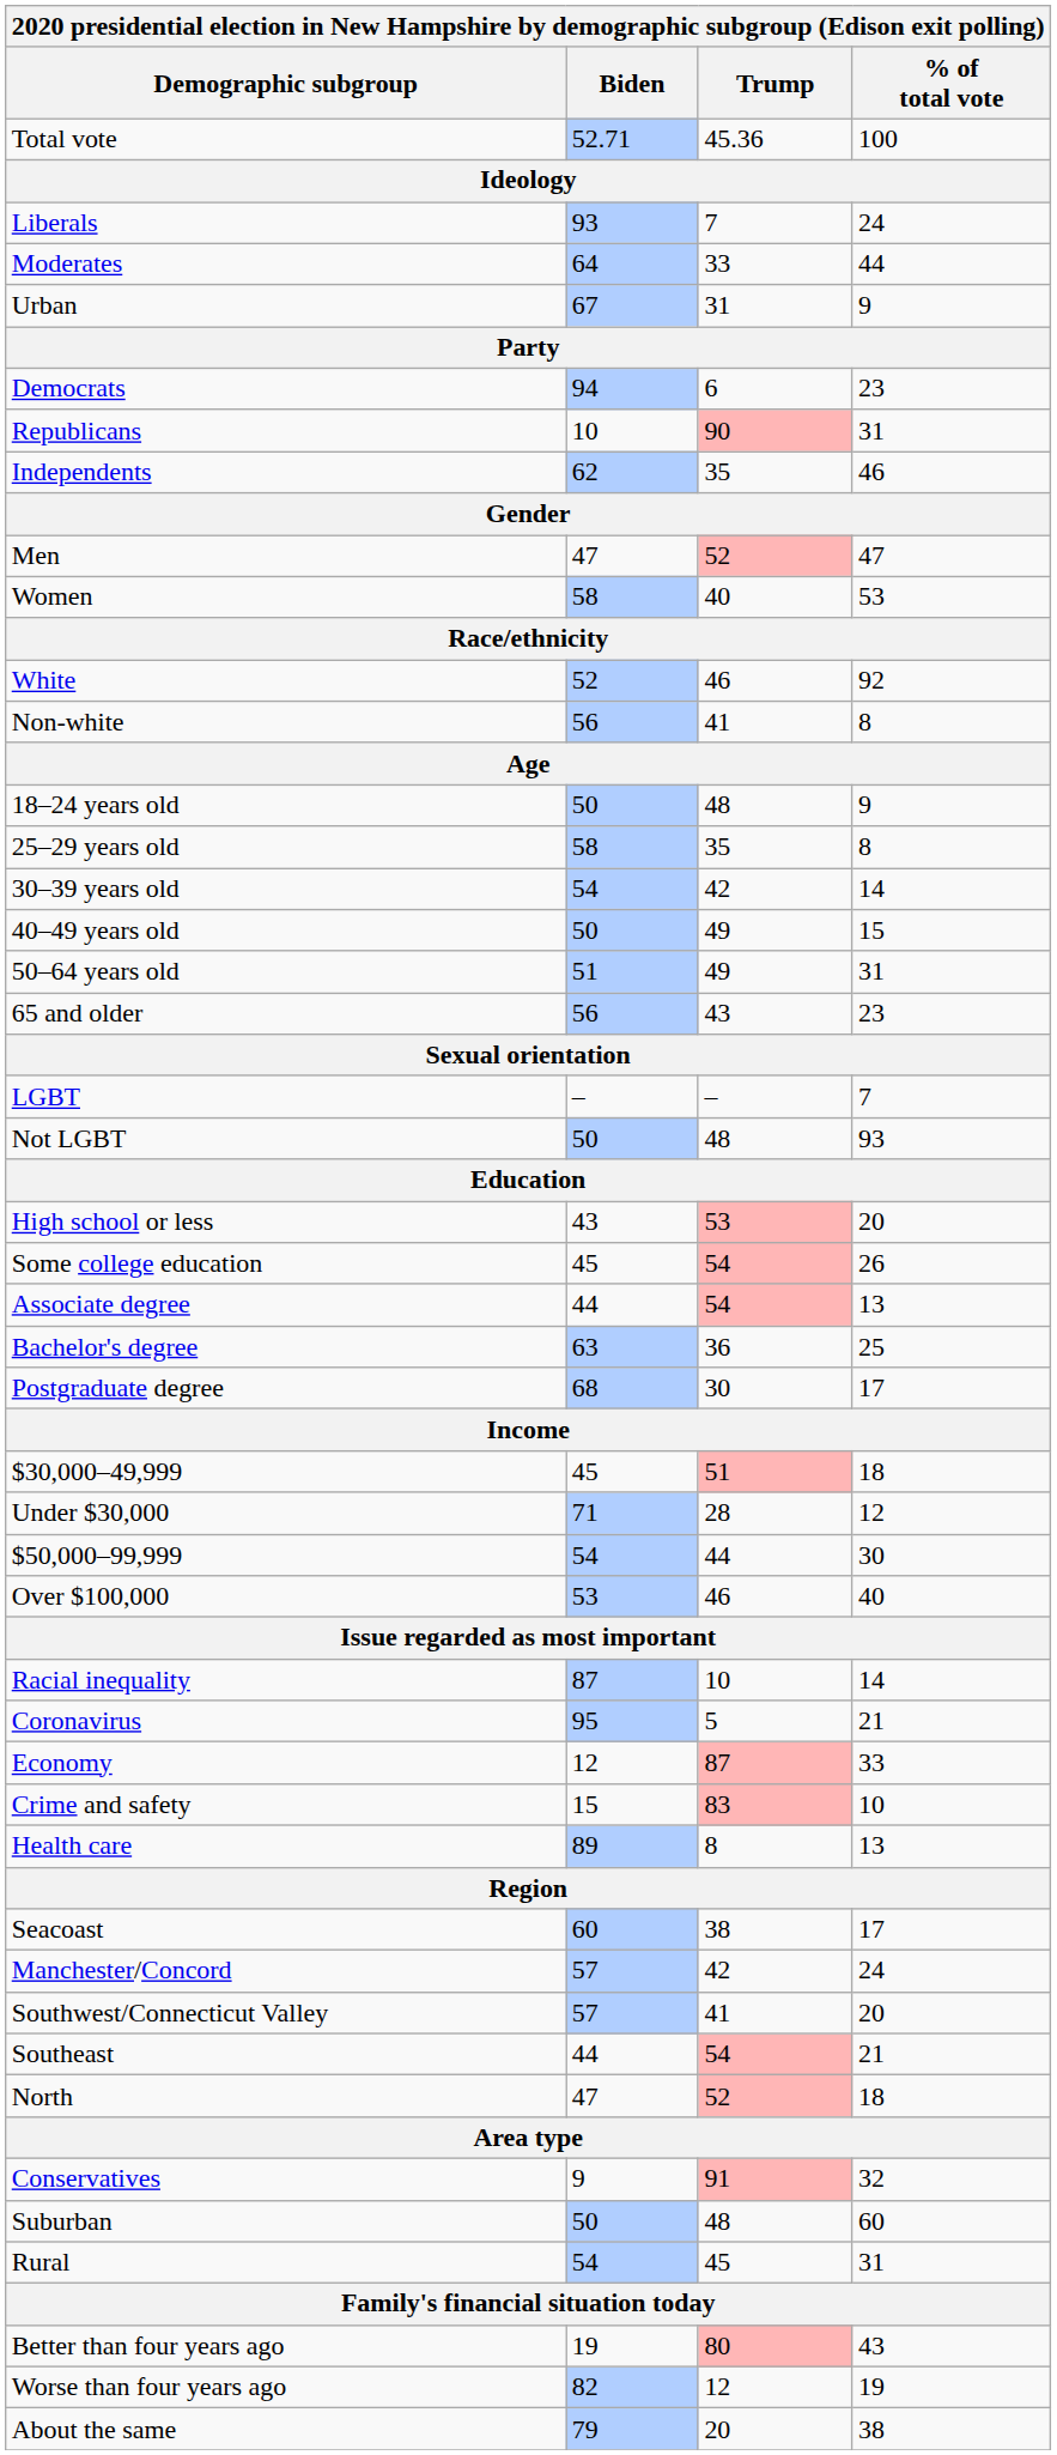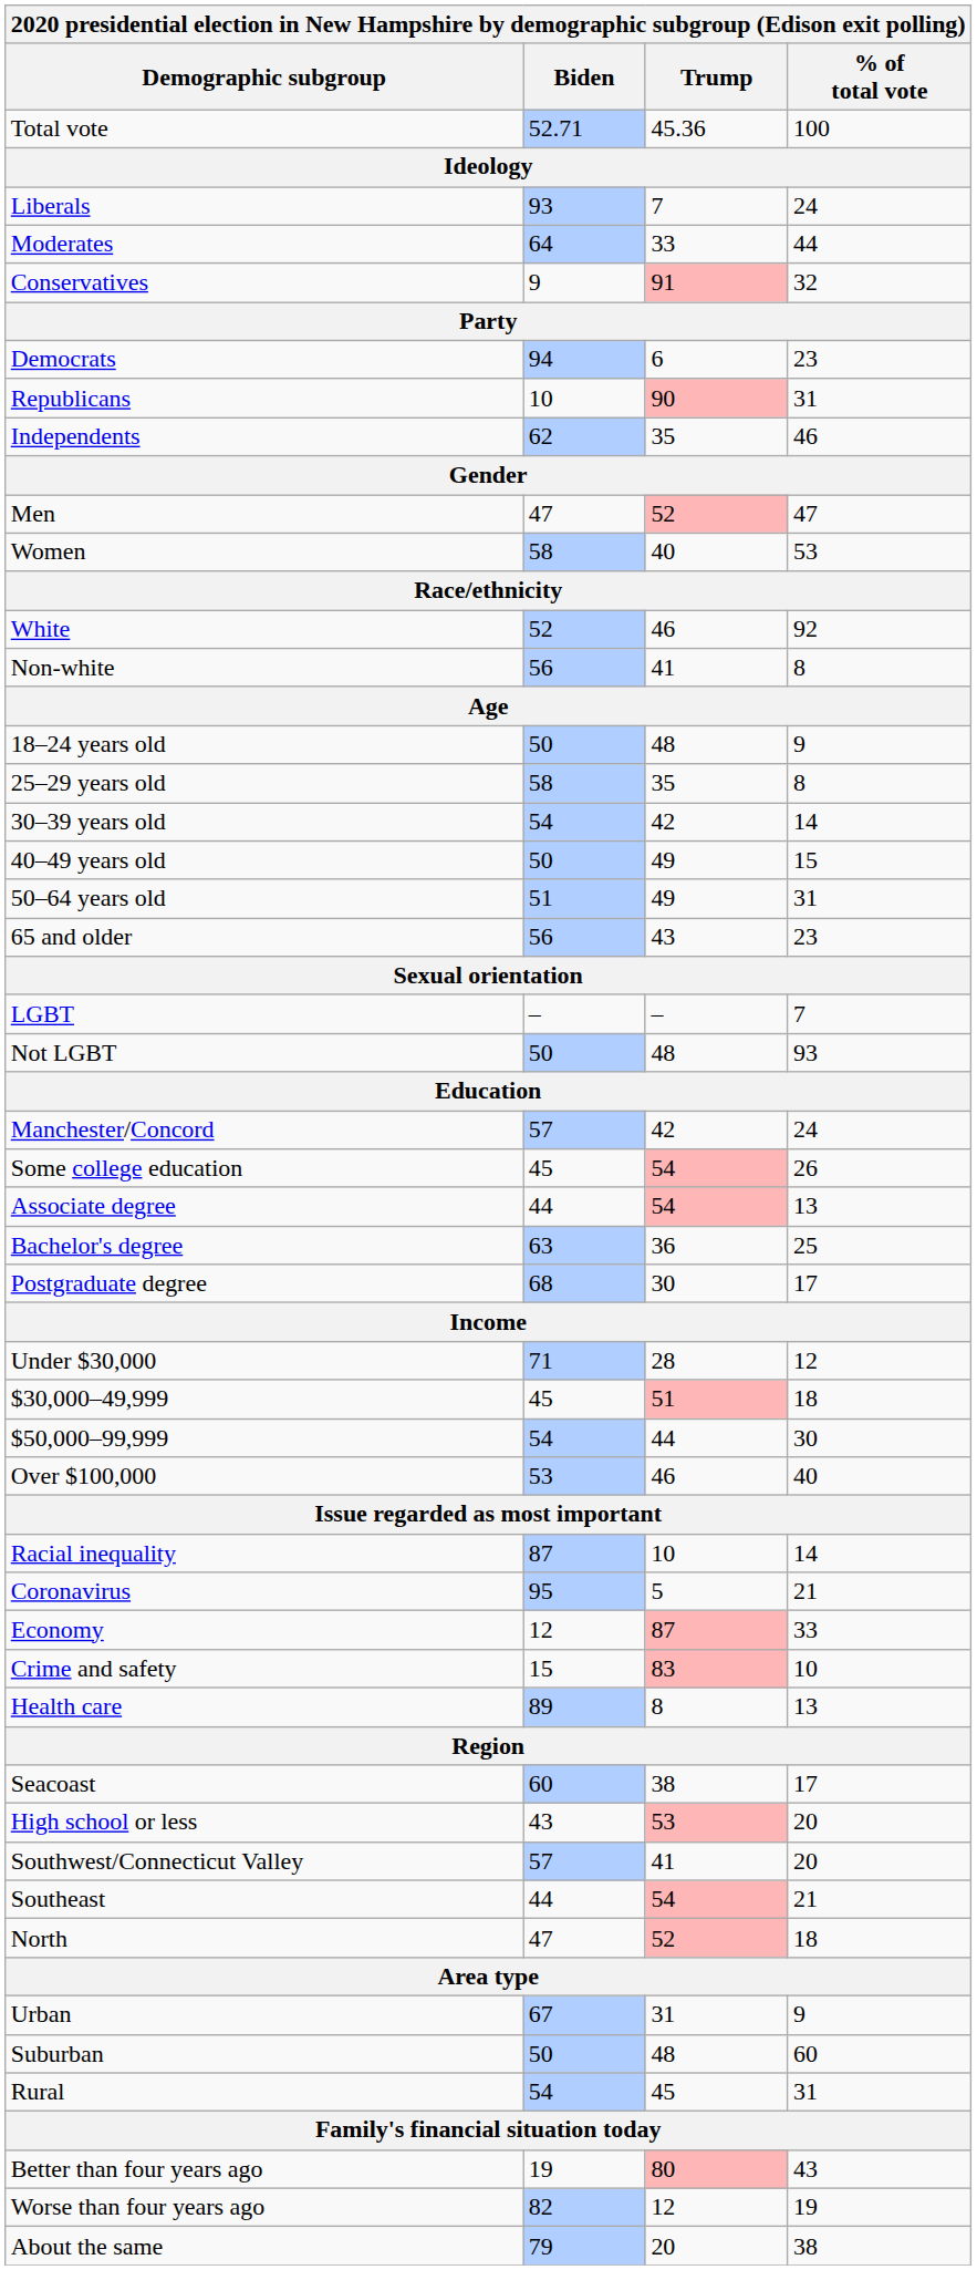 <table class="wikitable sortable">
 <tr>
 <th colspan="4">2020 presidential election in New Hampshire by demographic subgroup (Edison exit polling)</th>
 </tr>
 <tr>
 <th>Demographic subgroup</th>
 <th>Biden</th>
 <th>Trump</th>
 <th>% of<br>total vote</th>
 </tr>
 <tr>
 <td>Total vote</td>
 <td style="text-align:left; background:#b0ceff;">52.71</td>
 <td>45.36</td>
 <td>100</td>
 </tr>
 <tr>
 <th colspan="4">Ideology</th>
 </tr>
 <tr>
 <td><a href='#'>Liberals</a></td>
 <td style="text-align:left; background:#b0ceff;">93</td>
 <td>7</td>
 <td>24</td>
 </tr>
 <tr>
 <td><a href='#'>Moderates</a></td>
 <td style="text-align:left; background:#b0ceff;">64</td>
 <td>33</td>
 <td>44</td>
 </tr>
 <tr>
-<td>Urban</td>
-<td style="text-align:left; background:#b0ceff;">67</td>
-<td>31</td>
+<td><a href='#'>Conservatives</a></td>
 <td>9</td>
+<td style="text-align:left; background:#ffb6b6;">91</td>
+<td>32</td>
 </tr>
 <tr>
 <th colspan="4">Party</th>
 </tr>
 <tr>
 <td><a href='#'>Democrats</a></td>
 <td style="text-align:left; background:#b0ceff;">94</td>
 <td>6</td>
 <td>23</td>
 </tr>
 <tr>
 <td><a href='#'>Republicans</a></td>
 <td>10</td>
 <td style="text-align:left; background:#ffb6b6;">90</td>
 <td>31</td>
 </tr>
 <tr>
 <td><a href='#'>Independents</a></td>
 <td style="text-align:left; background:#b0ceff;">62</td>
 <td>35</td>
 <td>46</td>
 </tr>
 <tr>
 <th colspan="4">Gender</th>
 </tr>
 <tr>
 <td>Men</td>
 <td>47</td>
 <td style="text-align:left; background:#ffb6b6;">52</td>
 <td>47</td>
 </tr>
 <tr>
 <td>Women</td>
 <td style="text-align:left; background:#b0ceff;">58</td>
 <td>40</td>
 <td>53</td>
 </tr>
 <tr>
 <th colspan="4">Race/ethnicity</th>
 </tr>
 <tr>
 <td><a href='#'>White</a></td>
 <td style="text-align:left; background:#b0ceff;">52</td>
 <td>46</td>
 <td>92</td>
 </tr>
 <tr>
 <td>Non-white</td>
 <td style="text-align:left; background:#b0ceff;">56</td>
 <td>41</td>
 <td>8</td>
 </tr>
 <tr>
 <th colspan="4">Age</th>
 </tr>
 <tr>
 <td>18–24 years old</td>
 <td style="text-align:left; background:#b0ceff;">50</td>
 <td>48</td>
 <td>9</td>
 </tr>
 <tr>
 <td>25–29 years old</td>
 <td style="text-align:left; background:#b0ceff;">58</td>
 <td>35</td>
 <td>8</td>
 </tr>
 <tr>
 <td>30–39 years old</td>
 <td style="text-align:left; background:#b0ceff;">54</td>
 <td>42</td>
 <td>14</td>
 </tr>
 <tr>
 <td>40–49 years old</td>
 <td style="text-align:left; background:#b0ceff;">50</td>
 <td>49</td>
 <td>15</td>
 </tr>
 <tr>
 <td>50–64 years old</td>
 <td style="text-align:left; background:#b0ceff;">51</td>
 <td>49</td>
 <td>31</td>
 </tr>
 <tr>
 <td>65 and older</td>
 <td style="text-align:left; background:#b0ceff;">56</td>
 <td>43</td>
 <td>23</td>
 </tr>
 <tr>
 <th colspan="4">Sexual orientation</th>
 </tr>
 <tr>
 <td><a href='#'>LGBT</a></td>
 <td>–</td>
 <td>–</td>
 <td>7</td>
 </tr>
 <tr>
 <td>Not LGBT</td>
 <td style="text-align:left; background:#b0ceff;">50</td>
 <td>48</td>
 <td>93</td>
 </tr>
 <tr>
 <th colspan="4">Education</th>
 </tr>
 <tr>
-<td><a href='#'>High school</a> or less</td>
-<td>43</td>
-<td style="text-align:left; background:#ffb6b6;">53</td>
-<td>20</td>
+<td><a href='#'>Manchester</a>/<a href='#'>Concord</a></td>
+<td style="text-align:left; background:#b0ceff;">57</td>
+<td>42</td>
+<td>24</td>
 </tr>
 <tr>
 <td>Some <a href='#'>college</a> education</td>
 <td>45</td>
 <td style="text-align:left; background:#ffb6b6;">54</td>
 <td>26</td>
 </tr>
 <tr>
 <td><a href='#'>Associate degree</a></td>
 <td>44</td>
 <td style="text-align:left; background:#ffb6b6;">54</td>
 <td>13</td>
 </tr>
 <tr>
 <td><a href='#'>Bachelor's degree</a></td>
 <td style="text-align:left; background:#b0ceff;">63</td>
 <td>36</td>
 <td>25</td>
 </tr>
 <tr>
 <td><a href='#'>Postgraduate</a> degree</td>
 <td style="text-align:left; background:#b0ceff;">68</td>
 <td>30</td>
 <td>17</td>
 </tr>
 <tr>
 <th colspan="4">Income</th>
 </tr>
 <tr>
+<td>Under $30,000</td>
+<td style="text-align:left; background:#b0ceff;">71</td>
+<td>28</td>
+<td>12</td>
+</tr>
+<tr>
 <td>$30,000–49,999</td>
 <td>45</td>
 <td style="text-align:left; background:#ffb6b6;">51</td>
 <td>18</td>
-</tr>
-<tr>
-<td>Under $30,000</td>
-<td style="text-align:left; background:#b0ceff;">71</td>
-<td>28</td>
-<td>12</td>
 </tr>
 <tr>
 <td>$50,000–99,999</td>
 <td style="text-align:left; background:#b0ceff;">54</td>
 <td>44</td>
 <td>30</td>
 </tr>
 <tr>
 <td>Over $100,000</td>
 <td style="text-align:left; background:#b0ceff;">53</td>
 <td>46</td>
 <td>40</td>
 </tr>
 <tr>
 <th colspan="4">Issue regarded as most important</th>
 </tr>
 <tr>
 <td><a href='#'>Racial inequality</a></td>
 <td style="text-align:left; background:#b0ceff;">87</td>
 <td>10</td>
 <td>14</td>
 </tr>
 <tr>
 <td><a href='#'>Coronavirus</a></td>
 <td style="text-align:left; background:#b0ceff;">95</td>
 <td>5</td>
 <td>21</td>
 </tr>
 <tr>
 <td><a href='#'>Economy</a></td>
 <td>12</td>
 <td style="text-align:left; background:#ffb6b6;">87</td>
 <td>33</td>
 </tr>
 <tr>
 <td><a href='#'>Crime</a> and safety</td>
 <td>15</td>
 <td style="text-align:left; background:#ffb6b6;">83</td>
 <td>10</td>
 </tr>
 <tr>
 <td><a href='#'>Health care</a></td>
 <td style="text-align:left; background:#b0ceff;">89</td>
 <td>8</td>
 <td>13</td>
 </tr>
 <tr>
 <th colspan="4">Region</th>
 </tr>
 <tr>
 <td>Seacoast</td>
 <td style="text-align:left; background:#b0ceff;">60</td>
 <td>38</td>
 <td>17</td>
 </tr>
 <tr>
-<td><a href='#'>Manchester</a>/<a href='#'>Concord</a></td>
-<td style="text-align:left; background:#b0ceff;">57</td>
-<td>42</td>
-<td>24</td>
+<td><a href='#'>High school</a> or less</td>
+<td>43</td>
+<td style="text-align:left; background:#ffb6b6;">53</td>
+<td>20</td>
 </tr>
 <tr>
 <td>Southwest/Connecticut Valley</td>
 <td style="text-align:left; background:#b0ceff;">57</td>
 <td>41</td>
 <td>20</td>
 </tr>
 <tr>
 <td>Southeast</td>
 <td>44</td>
 <td style="text-align:left; background:#ffb6b6;">54</td>
 <td>21</td>
 </tr>
 <tr>
 <td>North</td>
 <td>47</td>
 <td style="text-align:left; background:#ffb6b6;">52</td>
 <td>18</td>
 </tr>
 <tr>
 <th colspan="4">Area type</th>
 </tr>
 <tr>
-<td><a href='#'>Conservatives</a></td>
+<td>Urban</td>
+<td style="text-align:left; background:#b0ceff;">67</td>
+<td>31</td>
 <td>9</td>
-<td style="text-align:left; background:#ffb6b6;">91</td>
-<td>32</td>
 </tr>
 <tr>
 <td>Suburban</td>
 <td style="text-align:left; background:#b0ceff;">50</td>
 <td>48</td>
 <td>60</td>
 </tr>
 <tr>
 <td>Rural</td>
 <td style="text-align:left; background:#b0ceff;">54</td>
 <td>45</td>
 <td>31</td>
 </tr>
 <tr>
 <th colspan="4">Family's financial situation today</th>
 </tr>
 <tr>
 <td>Better than four years ago</td>
 <td>19</td>
 <td style="text-align:left; background:#ffb6b6;">80</td>
 <td>43</td>
 </tr>
 <tr>
 <td>Worse than four years ago</td>
 <td style="text-align:left; background:#b0ceff;">82</td>
 <td>12</td>
 <td>19</td>
 </tr>
 <tr>
 <td>About the same</td>
 <td style="text-align:left; background:#b0ceff;">79</td>
 <td>20</td>
 <td>38</td>
 </tr>
 </table>
